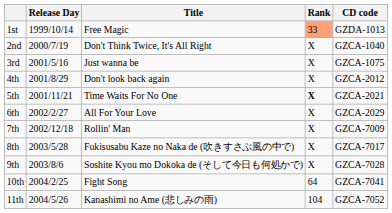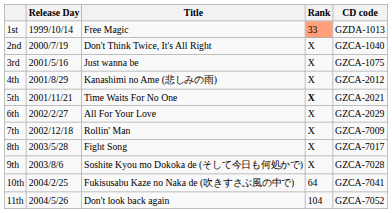 <table class=wikitable style="font-size:small">
 <tr>
 <th></th>
 <th>Release Day</th>
 <th>Title</th>
 <th>Rank</th>
 <th>CD code</th>
 </tr>
 <tr>
 <td>1st</td>
 <td>1999/10/14</td>
 <td>Free Magic</td>
 <td style="background: lightsalmon;">33</td>
 <td>GZDA-1013</td>
 </tr>
 <tr>
 <td>2nd</td>
 <td>2000/7/19</td>
 <td>Don't Think Twice, It's All Right</td>
 <td>X</td>
 <td>GZCA-1040</td>
 </tr>
 <tr>
 <td>3rd</td>
 <td>2001/5/16</td>
 <td>Just wanna be</td>
 <td>X</td>
 <td>GZCA-1075</td>
 </tr>
 <tr>
 <td>4th</td>
 <td>2001/8/29</td>
-<td>Don't look back again</td>
+<td>Kanashimi no Ame (悲しみの雨)</td>
 <td>X</td>
 <td>GZCA-2012</td>
 </tr>
 <tr>
 <td>5th</td>
 <td>2001/11/21</td>
 <td>Time Waits For No One</td>
 <td><strong>X</strong></td>
 <td>GZCA-2021</td>
 </tr>
 <tr>
 <td>6th</td>
 <td>2002/2/27</td>
 <td>All For Your Love</td>
 <td>X</td>
 <td>GZCA-2029</td>
 </tr>
 <tr>
 <td>7th</td>
 <td>2002/12/18</td>
 <td>Rollin' Man</td>
 <td>X</td>
 <td>GZCA-7009</td>
 </tr>
 <tr>
 <td>8th</td>
 <td>2003/5/28</td>
-<td>Fukisusabu Kaze no Naka de (吹きすさぶ風の中で)</td>
+<td>Fight Song</td>
 <td>X</td>
 <td>GZCA-7017</td>
 </tr>
 <tr>
 <td>9th</td>
 <td>2003/8/6</td>
 <td>Soshite Kyou mo Dokoka de (そして今日も何処かで)</td>
 <td>X</td>
 <td>GZCA-7028</td>
 </tr>
 <tr>
 <td>10th</td>
 <td>2004/2/25</td>
-<td>Fight Song</td>
+<td>Fukisusabu Kaze no Naka de (吹きすさぶ風の中で)</td>
 <td>64</td>
 <td>GZCA-7041</td>
 </tr>
 <tr>
 <td>11th</td>
 <td>2004/5/26</td>
-<td>Kanashimi no Ame (悲しみの雨)</td>
+<td>Don't look back again</td>
 <td>104</td>
 <td>GZCA-7052</td>
 </tr>
 </table>
